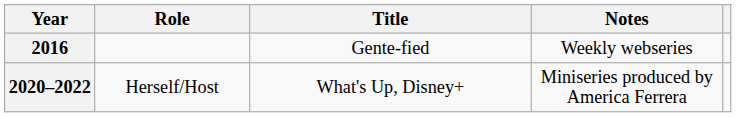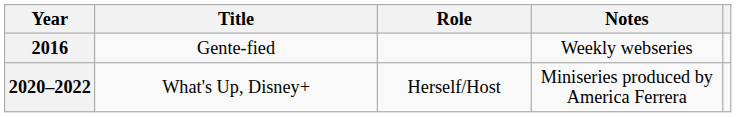 <table class="wikitable plainrowheaders" style="text-align:center;">
 <tr>
 <th scope="col">Year</th>
+<th scope="col" style="width:15em;">Title</th>
 <th scope="col" style="width:08em;">Role</th>
-<th scope="col" style="width:15em;">Title</th>
 <th scope="col" style="width:10em;">Notes</th>
 <th></th>
 </tr>
 <tr>
 <th scope="row" style="text-align:center">2016</th>
+<td>Gente-fied</td>
 <td></td>
-<td>Gente-fied</td>
 <td>Weekly webseries</td>
 <td></td>
 </tr>
 <tr>
 <th scope="row" style="text-align:center">2020–2022</th>
+<td>What's Up, Disney+</td>
 <td>Herself/Host</td>
-<td>What's Up, Disney+</td>
 <td>Miniseries produced by America Ferrera</td>
 <td></td>
 </tr>
 </table>
